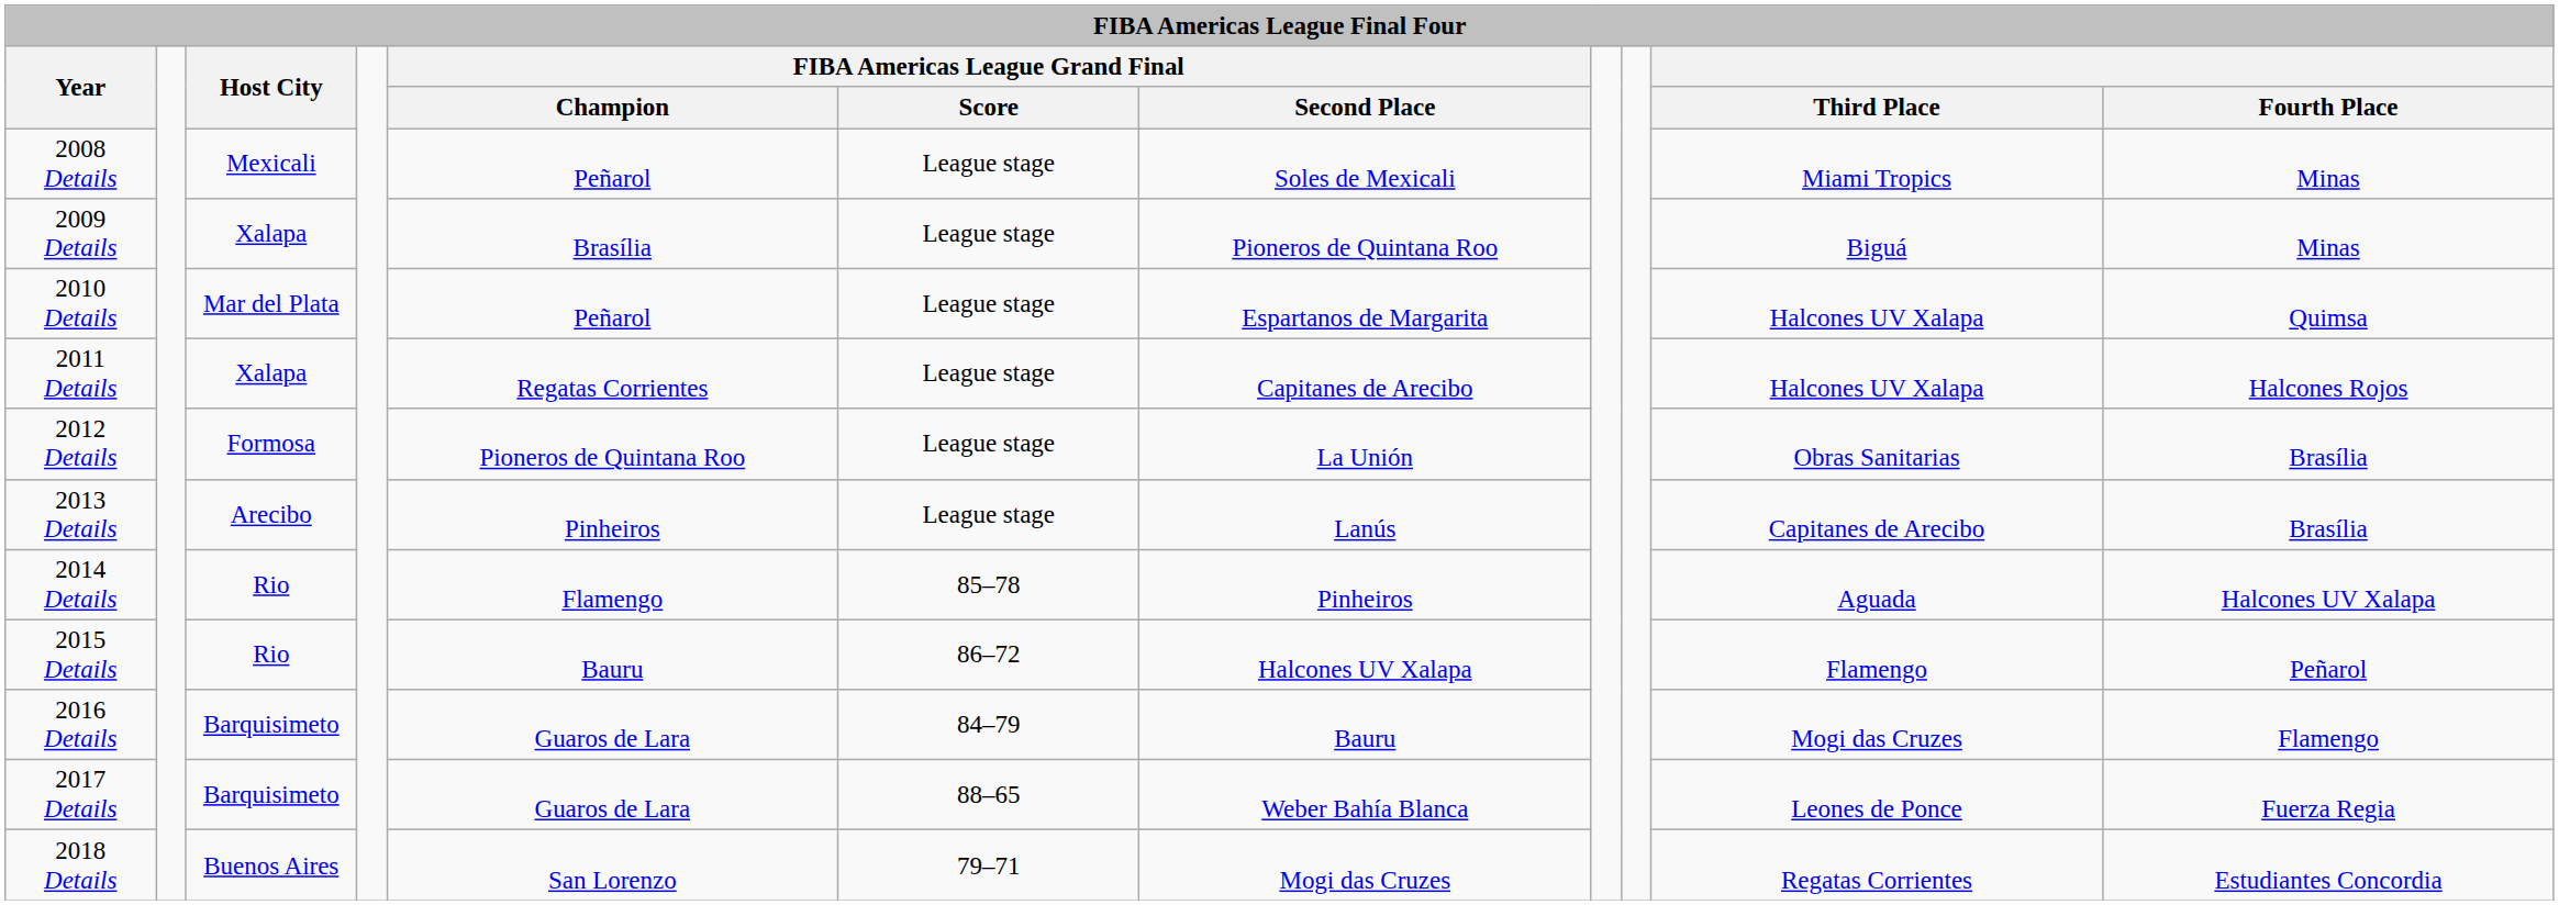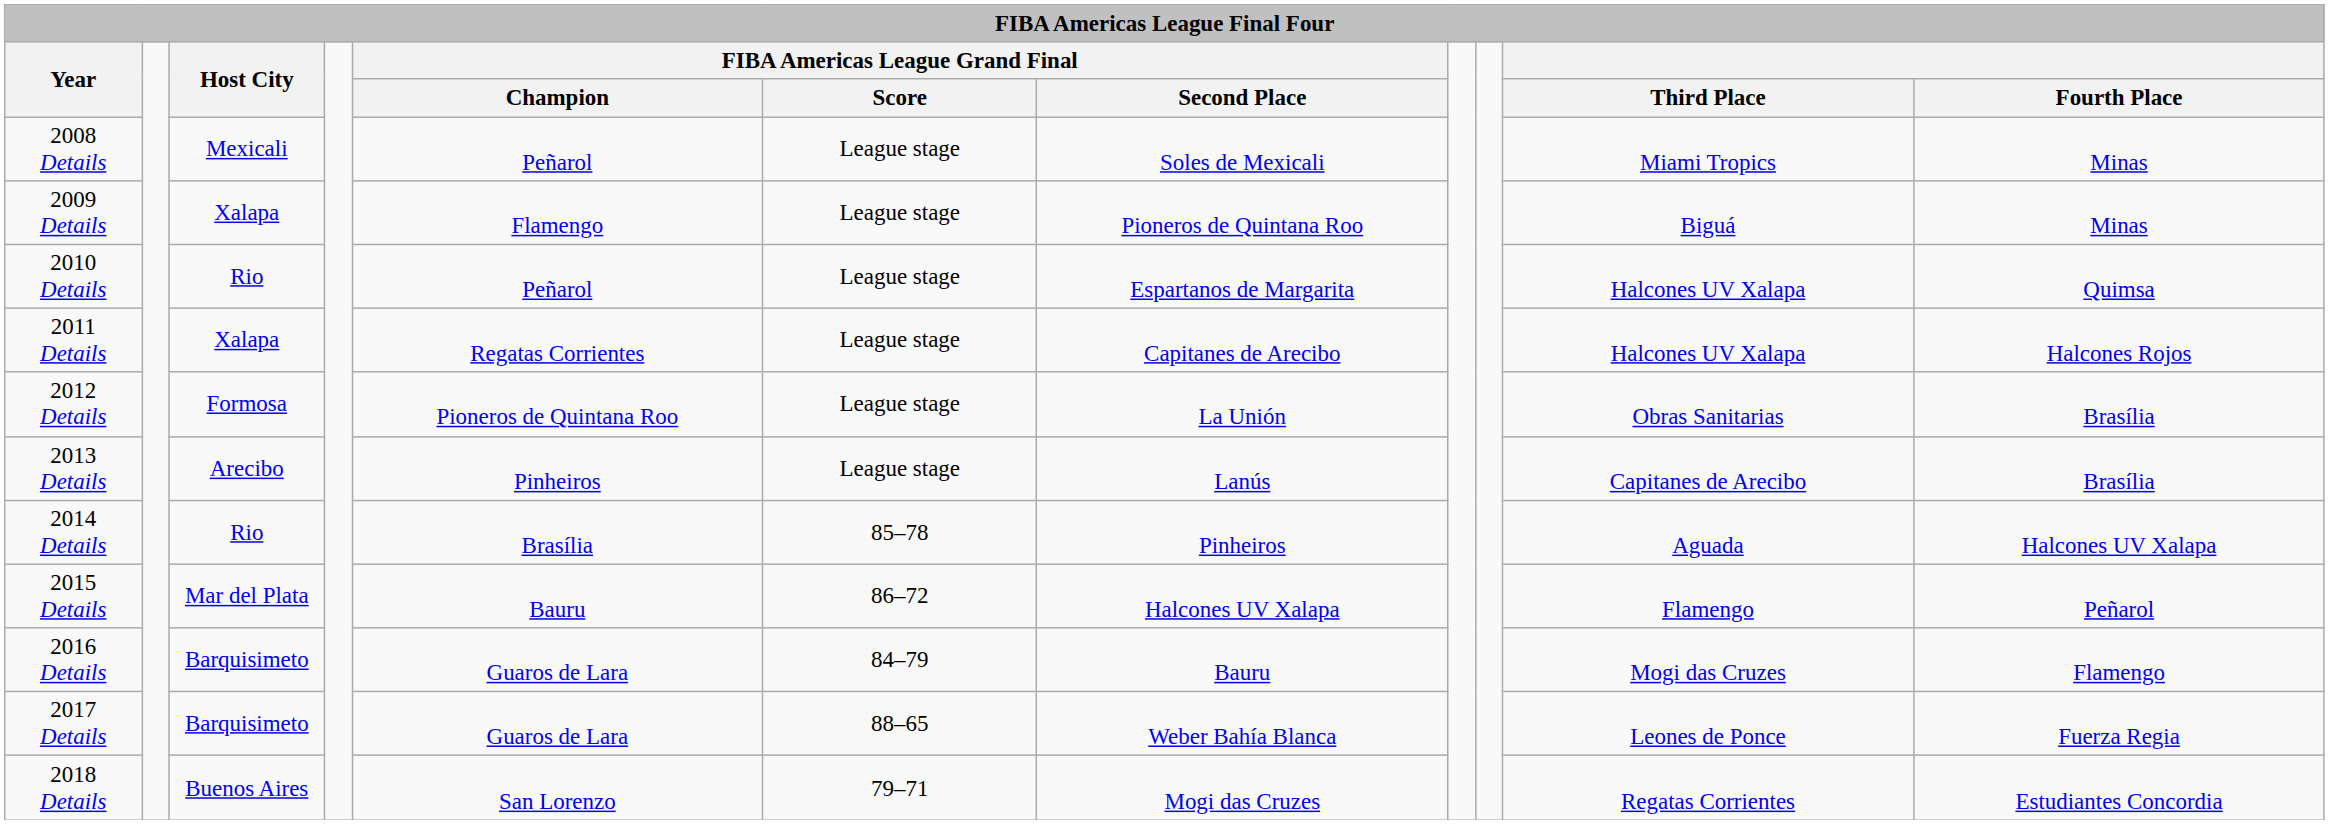 <table class="wikitable" style="font-size: 97%; text-align: center;">
 <tr>
 <th colspan="12" style="text-align:center;background-color:silver;">FIBA Americas League Final Four</th>
 </tr>
 <tr>
 <th rowspan="2" style="width:5%;">Year</th>
 <td style="width:1%;" rowspan="13"></td>
 <th rowspan="2" style="width:5%;">Host City</th>
 <td style="width:1%;" rowspan="13"></td>
 <th colspan=3>FIBA Americas League Grand Final</th>
 <td style="width:1%;" rowspan="13"></td>
 <td style="width:1%;" rowspan="13"></td>
 <th colspan=2></th>
 </tr>
 <tr>
 <th width=15%>Champion</th>
 <th width=10%>Score</th>
 <th width=15%>Second Place</th>
 <th width=15%>Third Place</th>
 <th width=15%>Fourth Place</th>
 </tr>
 <tr>
 <td>2008 <br><em><a href='#'>Details</a></em></td>
 <td><a href='#'>Mexicali</a></td>
 <td><br> <a href='#'>Peñarol</a></td>
 <td>League stage</td>
 <td><br> <a href='#'>Soles de Mexicali</a></td>
 <td><br> <a href='#'>Miami Tropics</a></td>
 <td><br> <a href='#'>Minas</a></td>
 </tr>
 <tr>
 <td>2009 <br><em><a href='#'>Details</a></em></td>
 <td><a href='#'>Xalapa</a></td>
-<td><br> <a href='#'>Brasília</a></td>
+<td><br> <a href='#'>Flamengo</a></td>
 <td>League stage</td>
 <td><br> <a href='#'>Pioneros de Quintana Roo</a></td>
 <td><br> <a href='#'>Biguá</a></td>
 <td><br> <a href='#'>Minas</a></td>
 </tr>
 <tr>
 <td>2010 <br><em><a href='#'>Details</a></em></td>
-<td><a href='#'>Mar del Plata</a></td>
+<td><a href='#'>Rio</a></td>
 <td><br> <a href='#'>Peñarol</a></td>
 <td>League stage</td>
 <td><br> <a href='#'>Espartanos de Margarita</a></td>
 <td><br> <a href='#'>Halcones UV Xalapa</a></td>
 <td><br> <a href='#'>Quimsa</a></td>
 </tr>
 <tr>
 <td>2011 <br><em><a href='#'>Details</a></em></td>
 <td><a href='#'>Xalapa</a></td>
 <td><br> <a href='#'>Regatas Corrientes</a></td>
 <td>League stage</td>
 <td><br> <a href='#'>Capitanes de Arecibo</a></td>
 <td><br> <a href='#'>Halcones UV Xalapa</a></td>
 <td><br> <a href='#'>Halcones Rojos</a></td>
 </tr>
 <tr>
 <td>2012 <br><em><a href='#'>Details</a></em></td>
 <td><a href='#'>Formosa</a></td>
 <td><br> <a href='#'>Pioneros de Quintana Roo</a></td>
 <td>League stage</td>
 <td><br> <a href='#'>La Unión</a></td>
 <td><br> <a href='#'>Obras Sanitarias</a></td>
 <td><br> <a href='#'>Brasília</a></td>
 </tr>
 <tr>
 <td>2013 <br><em><a href='#'>Details</a></em></td>
 <td><a href='#'>Arecibo</a></td>
 <td><br> <a href='#'>Pinheiros</a></td>
 <td>League stage</td>
 <td><br> <a href='#'>Lanús</a></td>
 <td><br> <a href='#'>Capitanes de Arecibo</a></td>
 <td><br> <a href='#'>Brasília</a></td>
 </tr>
 <tr>
 <td>2014 <br><em><a href='#'>Details</a></em></td>
 <td><a href='#'>Rio</a></td>
-<td><br> <a href='#'>Flamengo</a></td>
+<td><br> <a href='#'>Brasília</a></td>
 <td>85–78</td>
 <td><br> <a href='#'>Pinheiros</a></td>
 <td><br> <a href='#'>Aguada</a></td>
 <td><br> <a href='#'>Halcones UV Xalapa</a></td>
 </tr>
 <tr>
 <td>2015 <br><em><a href='#'>Details</a></em></td>
-<td><a href='#'>Rio</a></td>
+<td><a href='#'>Mar del Plata</a></td>
 <td><br> <a href='#'>Bauru</a></td>
 <td>86–72</td>
 <td><br> <a href='#'>Halcones UV Xalapa</a></td>
 <td><br> <a href='#'>Flamengo</a></td>
 <td><br> <a href='#'>Peñarol</a></td>
 </tr>
 <tr>
 <td>2016 <br><em><a href='#'>Details</a></em></td>
 <td><a href='#'>Barquisimeto</a></td>
 <td><br> <a href='#'>Guaros de Lara</a></td>
 <td>84–79</td>
 <td><br> <a href='#'>Bauru</a></td>
 <td><br> <a href='#'>Mogi das Cruzes</a></td>
 <td><br> <a href='#'>Flamengo</a></td>
 </tr>
 <tr>
 <td>2017 <br><em><a href='#'>Details</a></em></td>
 <td><a href='#'>Barquisimeto</a></td>
 <td><br> <a href='#'>Guaros de Lara</a></td>
 <td>88–65</td>
 <td><br> <a href='#'>Weber Bahía Blanca</a></td>
 <td><br> <a href='#'>Leones de Ponce</a></td>
 <td><br> <a href='#'>Fuerza Regia</a></td>
 </tr>
 <tr>
 <td>2018<br><em><a href='#'>Details</a></em></td>
 <td><a href='#'>Buenos Aires</a></td>
 <td><br> <a href='#'>San Lorenzo</a></td>
 <td>79–71</td>
 <td><br> <a href='#'>Mogi das Cruzes</a></td>
 <td><br> <a href='#'>Regatas Corrientes</a></td>
 <td><br> <a href='#'>Estudiantes Concordia</a></td>
 </tr>
 </table>
